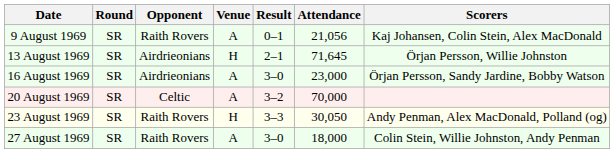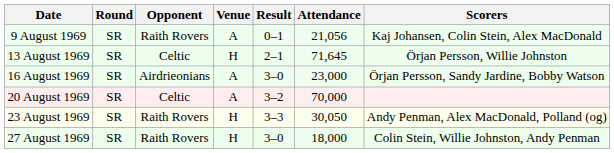 <table class="wikitable sortable" style="font-size:100%; text-align:center">
 <tr>
 <th>Date</th>
 <th>Round</th>
 <th>Opponent</th>
 <th>Venue</th>
 <th>Result</th>
 <th>Attendance</th>
 <th>Scorers</th>
 </tr>
 <tr bgcolor = "#EEFFEE">
 <td>9 August 1969</td>
 <td>SR</td>
 <td>Raith Rovers</td>
 <td>A</td>
 <td>0–1</td>
 <td>21,056</td>
 <td>Kaj Johansen, Colin Stein, Alex MacDonald</td>
 </tr>
 <tr bgcolor = "#EEFFEE">
 <td>13 August 1969</td>
 <td>SR</td>
-<td>Airdrieonians</td>
+<td>Celtic</td>
 <td>H</td>
 <td>2–1</td>
 <td>71,645</td>
 <td>Örjan Persson, Willie Johnston</td>
 </tr>
 <tr bgcolor = "#EEFFEE">
 <td>16 August 1969</td>
 <td>SR</td>
 <td>Airdrieonians</td>
 <td>A</td>
 <td>3–0</td>
 <td>23,000</td>
 <td>Örjan Persson, Sandy Jardine, Bobby Watson</td>
 </tr>
 <tr bgcolor = "#FFEEEE">
 <td>20 August 1969</td>
 <td>SR</td>
 <td>Celtic</td>
 <td>A</td>
 <td>3–2</td>
 <td>70,000</td>
 <td></td>
 </tr>
 <tr bgcolor = "#FFFFEE">
 <td>23 August 1969</td>
 <td>SR</td>
 <td>Raith Rovers</td>
 <td>H</td>
 <td>3–3</td>
 <td>30,050</td>
 <td>Andy Penman, Alex MacDonald, Polland (og)</td>
 </tr>
 <tr bgcolor = "#EEFFEE">
 <td>27 August 1969</td>
 <td>SR</td>
 <td>Raith Rovers</td>
-<td>A</td>
+<td>H</td>
 <td>3–0</td>
 <td>18,000</td>
 <td>Colin Stein, Willie Johnston, Andy Penman</td>
 </tr>
 </table>
